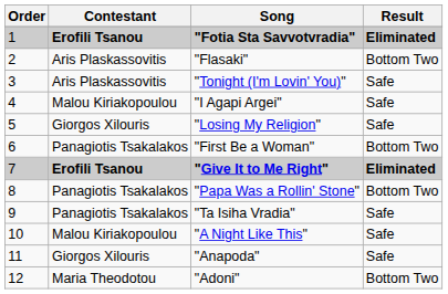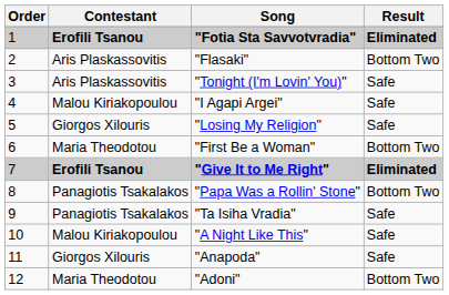 <table class="wikitable" style="font-size: 95%;">
 <tr>
 <th>Order</th>
 <th>Contestant</th>
 <th>Song</th>
 <th>Result</th>
 </tr>
 <tr>
 </tr>
 <tr style="background:#ccc;">
 <td>1</td>
 <td><strong>Erofili Tsanou</strong></td>
 <td><strong>"Fotia Sta Savvotvradia"</strong></td>
 <td><strong>Eliminated</strong></td>
 </tr>
 <tr>
 <td>2</td>
 <td>Aris Plaskassovitis</td>
 <td>"Flasaki"</td>
 <td>Bottom Two</td>
 </tr>
 <tr>
 <td>3</td>
 <td>Aris Plaskassovitis</td>
 <td>"<a href='#'>Tonight (I'm Lovin' You)</a>"</td>
 <td>Safe</td>
 </tr>
 <tr>
 <td>4</td>
 <td>Malou Kiriakopoulou</td>
 <td>"I Agapi Argei"</td>
 <td>Safe</td>
 </tr>
 <tr>
 <td>5</td>
 <td>Giorgos Xilouris</td>
 <td>"<a href='#'>Losing My Religion</a>"</td>
 <td>Safe</td>
 </tr>
 <tr>
 <td>6</td>
-<td>Panagiotis Tsakalakos</td>
+<td>Maria Theodotou</td>
 <td>"First Be a Woman"</td>
 <td>Bottom Two</td>
 </tr>
 <tr style="background:#ccc;">
 <td>7</td>
 <td><strong>Erofili Tsanou</strong></td>
 <td><strong>"<a href='#'>Give It to Me Right</a>"</strong></td>
 <td><strong>Eliminated</strong></td>
 </tr>
 <tr>
 <td>8</td>
 <td>Panagiotis Tsakalakos</td>
 <td>"<a href='#'>Papa Was a Rollin' Stone</a>"</td>
 <td>Bottom Two</td>
 </tr>
 <tr>
 <td>9</td>
 <td>Panagiotis Tsakalakos</td>
 <td>"Ta Isiha Vradia"</td>
 <td>Safe</td>
 </tr>
 <tr>
 <td>10</td>
 <td>Malou Kiriakopoulou</td>
 <td>"<a href='#'>A Night Like This</a>"</td>
 <td>Safe</td>
 </tr>
 <tr>
 <td>11</td>
 <td>Giorgos Xilouris</td>
 <td>"Anapoda"</td>
 <td>Safe</td>
 </tr>
 <tr>
 <td>12</td>
 <td>Maria Theodotou</td>
 <td>"Adoni"</td>
 <td>Bottom Two</td>
 </tr>
 </table>
